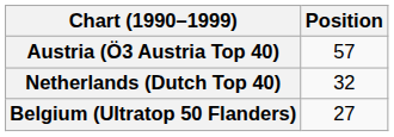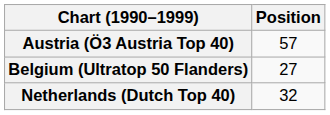 <table class="wikitable sortable plainrowheaders" style="text-align:center">
 <tr>
 <th>Chart (1990–1999)</th>
 <th>Position</th>
 </tr>
 <tr>
 <th scope="row">Austria (Ö3 Austria Top 40)</th>
 <td>57</td>
 </tr>
 <tr>
+<th scope="row">Belgium (Ultratop 50 Flanders)</th>
+<td>27</td>
+</tr>
+<tr>
 <th scope="row">Netherlands (Dutch Top 40)</th>
 <td>32</td>
 </tr>
-<tr>
-<th scope="row">Belgium (Ultratop 50 Flanders)</th>
-<td>27</td>
-</tr>
 </table>
